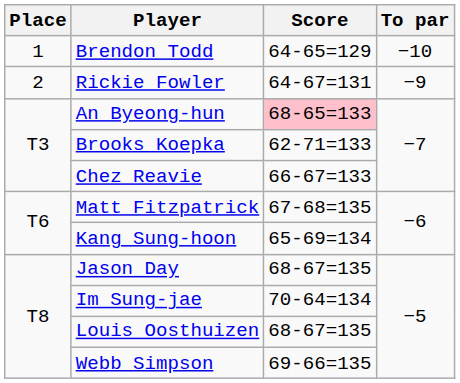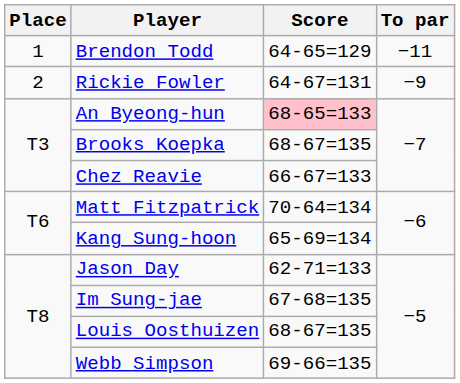 <table class="wikitable">
 <tr>
 <th>Place</th>
 <th>Player</th>
 <th>Score</th>
 <th>To par</th>
 </tr>
 <tr>
 <td align=center>1</td>
 <td> <a href='#'>Brendon Todd</a></td>
 <td>64-65=129</td>
-<td align=center>−10</td>
+<td align=center>−11</td>
 </tr>
 <tr>
 <td align=center>2</td>
 <td> <a href='#'>Rickie Fowler</a></td>
 <td>64-67=131</td>
 <td align=center>−9</td>
 </tr>
 <tr>
 <td rowspan=3 align=center>T3</td>
 <td> <a href='#'>An Byeong-hun</a></td>
 <td style="background: pink;">68-65=133</td>
 <td rowspan=3 align=center>−7</td>
 </tr>
 <tr>
 <td> <a href='#'>Brooks Koepka</a></td>
-<td>62-71=133</td>
+<td>68-67=135</td>
 </tr>
 <tr>
 <td> <a href='#'>Chez Reavie</a></td>
 <td>66-67=133</td>
 </tr>
 <tr>
 <td rowspan=2 align=center>T6</td>
 <td> <a href='#'>Matt Fitzpatrick</a></td>
-<td>67-68=135</td>
+<td>70-64=134</td>
 <td rowspan=2 align=center>−6</td>
 </tr>
 <tr>
 <td> <a href='#'>Kang Sung-hoon</a></td>
 <td>65-69=134</td>
 </tr>
 <tr>
 <td rowspan=4 align=center>T8</td>
 <td> <a href='#'>Jason Day</a></td>
-<td>68-67=135</td>
+<td>62-71=133</td>
 <td rowspan=4 align=center>−5</td>
 </tr>
 <tr>
 <td> <a href='#'>Im Sung-jae</a></td>
-<td>70-64=134</td>
+<td>67-68=135</td>
 </tr>
 <tr>
 <td> <a href='#'>Louis Oosthuizen</a></td>
 <td>68-67=135</td>
 </tr>
 <tr>
 <td> <a href='#'>Webb Simpson</a></td>
 <td>69-66=135</td>
 </tr>
 </table>
